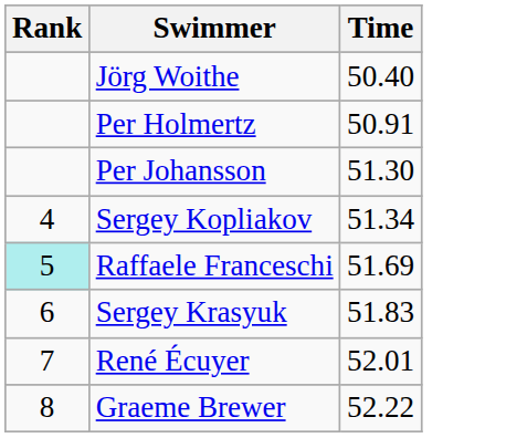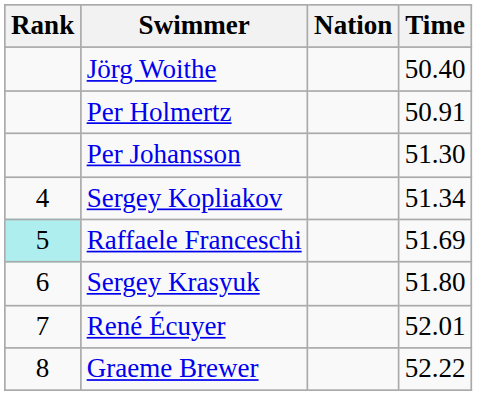 <table class="wikitable sortable" style="text-align:center">
 <tr>
 <th>Rank</th>
 <th>Swimmer</th>
+<th>Nation</th>
 <th>Time</th>
 </tr>
 <tr>
 <td></td>
 <td align=left><a href='#'>Jörg Woithe</a></td>
+<td align=left></td>
 <td>50.40</td>
 </tr>
 <tr>
 <td></td>
 <td align=left><a href='#'>Per Holmertz</a></td>
+<td align=left></td>
 <td>50.91</td>
 </tr>
 <tr>
 <td></td>
 <td align=left><a href='#'>Per Johansson</a></td>
+<td align=left></td>
 <td>51.30</td>
 </tr>
 <tr>
 <td>4</td>
 <td align=left><a href='#'>Sergey Kopliakov</a></td>
+<td align=left></td>
 <td>51.34</td>
 </tr>
 <tr>
 <td style="background: paleturquoise;">5</td>
 <td align=left><a href='#'>Raffaele Franceschi</a></td>
+<td align=left></td>
 <td>51.69</td>
 </tr>
 <tr>
 <td>6</td>
 <td align=left><a href='#'>Sergey Krasyuk</a></td>
-<td>51.83</td>
+<td align=left></td>
+<td>51.80</td>
 </tr>
 <tr>
 <td>7</td>
 <td align=left><a href='#'>René Écuyer</a></td>
+<td align=left></td>
 <td>52.01</td>
 </tr>
 <tr>
 <td>8</td>
 <td align=left><a href='#'>Graeme Brewer</a></td>
+<td align=left></td>
 <td>52.22</td>
 </tr>
 </table>
